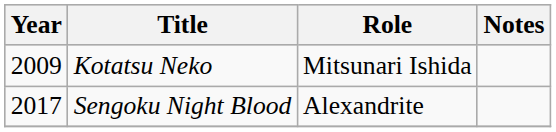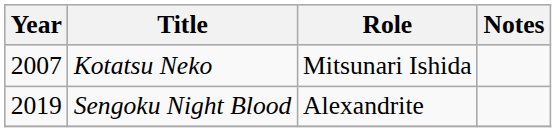 <table class="wikitable">
 <tr>
 <th>Year</th>
 <th>Title</th>
 <th>Role</th>
 <th>Notes</th>
 </tr>
 <tr>
-<td>2009</td>
+<td>2007</td>
 <td><em>Kotatsu Neko</em></td>
 <td>Mitsunari Ishida</td>
 <td></td>
 </tr>
 <tr>
-<td>2017</td>
+<td>2019</td>
 <td><em>Sengoku Night Blood</em></td>
 <td>Alexandrite</td>
 <td></td>
 </tr>
 <tr>
 </tr>
 </table>
